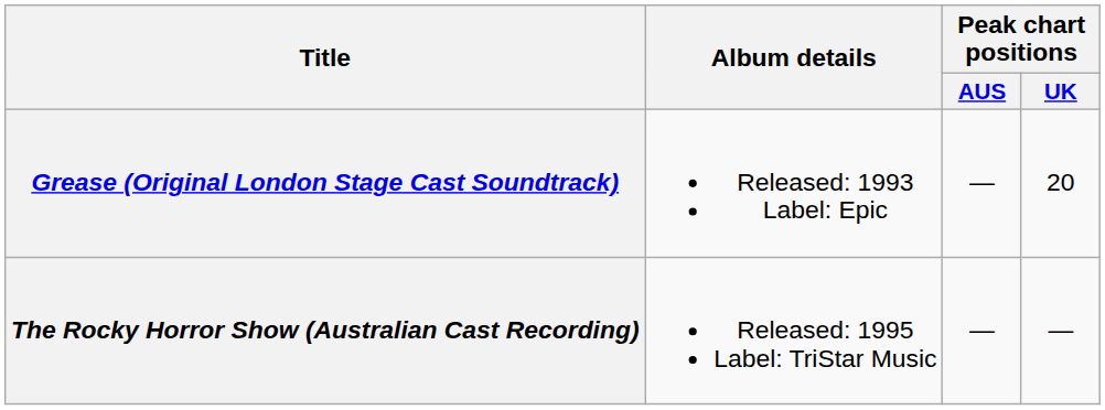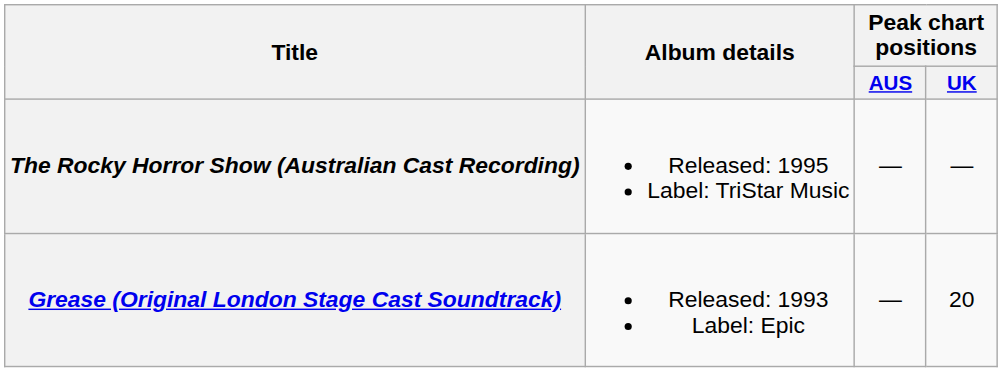 <table class="wikitable plainrowheaders" style="text-align:center;" border="1">
 <tr>
 <th scope="col" rowspan="2">Title</th>
 <th scope="col" rowspan="2">Album details</th>
 <th scope="col" colspan="2">Peak chart positions</th>
 </tr>
 <tr>
 <th scope="col" style="width:3em;font-size:90%;"><a href='#'>AUS</a><br></th>
 <th scope="col" style="width:3em;font-size:90%;"><a href='#'>UK</a><br></th>
 </tr>
 <tr>
+<th scope="row"><em>The Rocky Horror Show (Australian Cast Recording)</em></th>
+<td><br><ul><li>Released: 1995</li><li>Label: TriStar Music</li></ul></td>
+<td align="center">—</td>
+<td align="center">—</td>
+</tr>
+<tr>
 <th scope="row"><em><a href='#'>Grease (Original London Stage Cast Soundtrack)</a></em></th>
 <td><br><ul><li>Released: 1993</li><li>Label: Epic</li></ul></td>
 <td align="center">—</td>
 <td align="center">20</td>
 </tr>
-<tr>
-<th scope="row"><em>The Rocky Horror Show (Australian Cast Recording)</em></th>
-<td><br><ul><li>Released: 1995</li><li>Label: TriStar Music</li></ul></td>
-<td align="center">—</td>
-<td align="center">—</td>
-</tr>
 </table>
